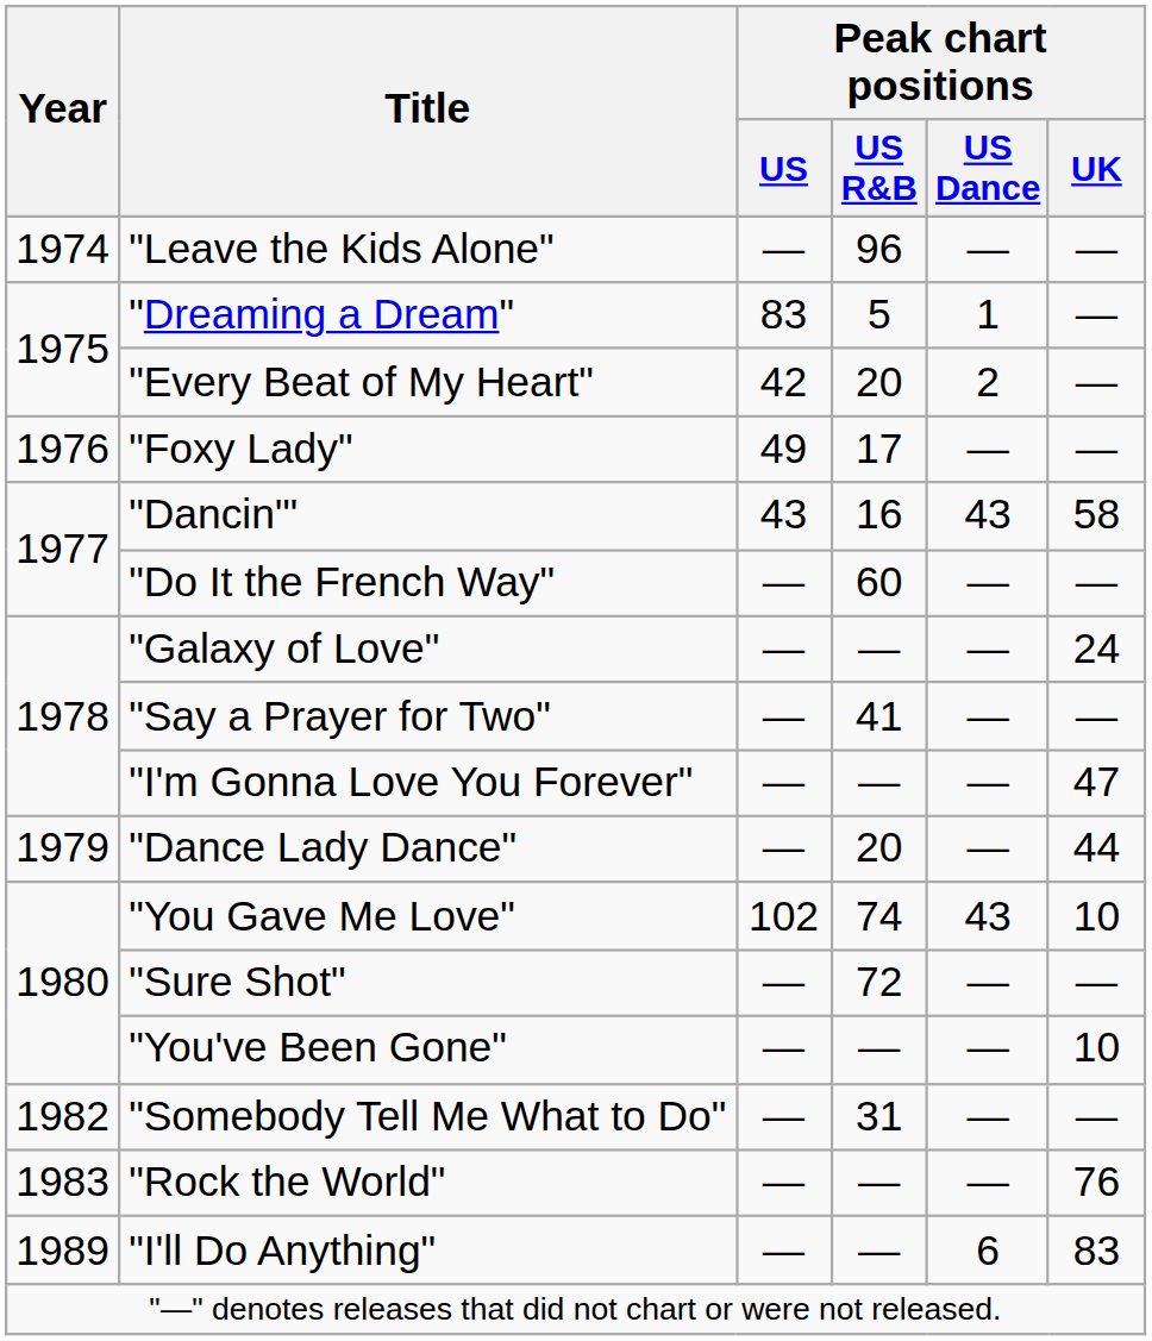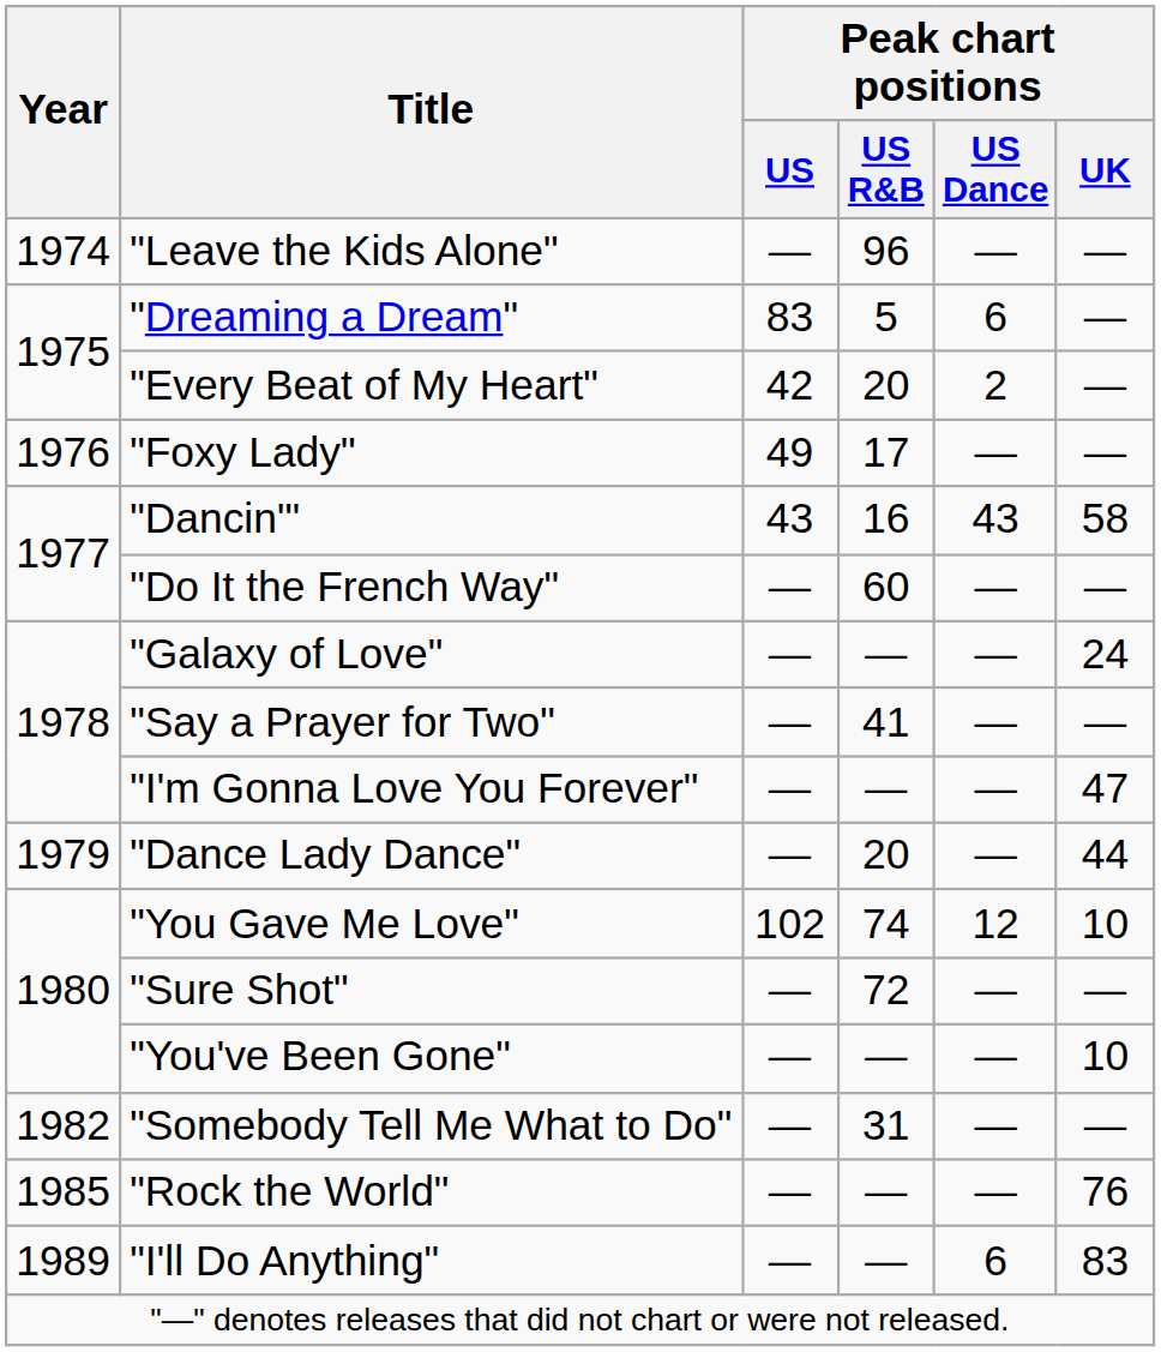 <table class=wikitable>
 <tr>
 <th rowspan="2">Year</th>
 <th rowspan="2">Title</th>
 <th colspan="4">Peak chart positions</th>
 </tr>
 <tr style="font-size:smaller;">
 <th style="width:30px;"><a href='#'>US</a><br></th>
 <th style="width:30px;"><a href='#'>US<br>R&B</a><br></th>
 <th style="width:30px;"><a href='#'>US<br>Dance</a><br></th>
 <th style="width:30px;"><a href='#'>UK</a><br></th>
 </tr>
 <tr>
 <td>1974</td>
 <td>"Leave the Kids Alone"</td>
 <td align=center>—</td>
 <td align=center>96</td>
 <td align=center>—</td>
 <td align=center>—</td>
 </tr>
 <tr>
 <td rowspan="2">1975</td>
 <td>"<a href='#'>Dreaming a Dream</a>"</td>
 <td align=center>83</td>
 <td align=center>5</td>
-<td align=center>1</td>
+<td align=center>6</td>
 <td align=center>—</td>
 </tr>
 <tr>
 <td>"Every Beat of My Heart"</td>
 <td align=center>42</td>
 <td align=center>20</td>
 <td align=center>2</td>
 <td align=center>—</td>
 </tr>
 <tr>
 <td>1976</td>
 <td>"Foxy Lady"</td>
 <td align=center>49</td>
 <td align=center>17</td>
 <td align=center>—</td>
 <td align=center>—</td>
 </tr>
 <tr>
 <td rowspan="2">1977</td>
 <td>"Dancin'"</td>
 <td align=center>43</td>
 <td align=center>16</td>
 <td align=center>43</td>
 <td align=center>58</td>
 </tr>
 <tr>
 <td>"Do It the French Way"</td>
 <td align=center>—</td>
 <td align=center>60</td>
 <td align=center>—</td>
 <td align=center>—</td>
 </tr>
 <tr>
 <td rowspan="3">1978</td>
 <td>"Galaxy of Love"</td>
 <td align=center>—</td>
 <td align=center>—</td>
 <td align=center>—</td>
 <td align=center>24</td>
 </tr>
 <tr>
 <td>"Say a Prayer for Two"</td>
 <td align=center>—</td>
 <td align=center>41</td>
 <td align=center>—</td>
 <td align=center>—</td>
 </tr>
 <tr>
 <td>"I'm Gonna Love You Forever"</td>
 <td align=center>—</td>
 <td align=center>—</td>
 <td align=center>—</td>
 <td align=center>47</td>
 </tr>
 <tr>
 <td>1979</td>
 <td>"Dance Lady Dance"</td>
 <td align=center>—</td>
 <td align=center>20</td>
 <td align=center>—</td>
 <td align=center>44</td>
 </tr>
 <tr>
 <td rowspan="3">1980</td>
 <td>"You Gave Me Love"</td>
 <td align=center>102</td>
 <td align=center>74</td>
-<td align=center>43</td>
+<td align=center>12</td>
 <td align=center>10</td>
 </tr>
 <tr>
 <td>"Sure Shot"</td>
 <td align=center>—</td>
 <td align=center>72</td>
 <td align=center>—</td>
 <td align=center>—</td>
 </tr>
 <tr>
 <td>"You've Been Gone"</td>
 <td align=center>—</td>
 <td align=center>—</td>
 <td align=center>—</td>
 <td align=center>10</td>
 </tr>
 <tr>
 <td>1982</td>
 <td>"Somebody Tell Me What to Do"</td>
 <td align=center>—</td>
 <td align=center>31</td>
 <td align=center>—</td>
 <td align=center>—</td>
 </tr>
 <tr>
-<td>1983</td>
+<td>1985</td>
 <td>"Rock the World"</td>
 <td align=center>—</td>
 <td align=center>—</td>
 <td align=center>—</td>
 <td align=center>76</td>
 </tr>
 <tr>
 <td>1989</td>
 <td>"I'll Do Anything"</td>
 <td align=center>—</td>
 <td align=center>—</td>
 <td align=center>6</td>
 <td align=center>83</td>
 </tr>
 <tr>
 <td colspan="7" style="text-align:center; font-size:9pt;">"—" denotes releases that did not chart or were not released.</td>
 </tr>
 </table>
